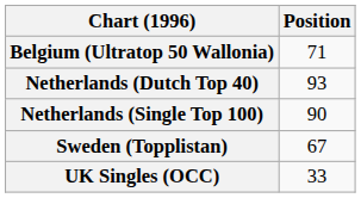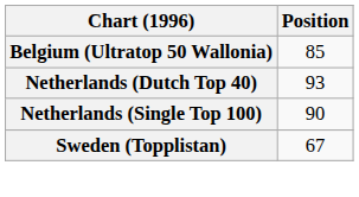 <table class="wikitable sortable plainrowheaders" style="text-align:center">
 <tr>
 <th scope="col">Chart (1996)</th>
 <th scope="col">Position</th>
 </tr>
 <tr>
 <th scope="row">Belgium (Ultratop 50 Wallonia)</th>
-<td>71</td>
+<td>85</td>
 </tr>
 <tr>
 <th scope="row">Netherlands (Dutch Top 40)</th>
 <td>93</td>
 </tr>
 <tr>
 <th scope="row">Netherlands (Single Top 100)</th>
 <td>90</td>
 </tr>
 <tr>
 <th scope="row">Sweden (Topplistan)</th>
 <td>67</td>
 </tr>
-<tr>
-<th scope="row">UK Singles (OCC)</th>
-<td>33</td>
-</tr>
 </table>
